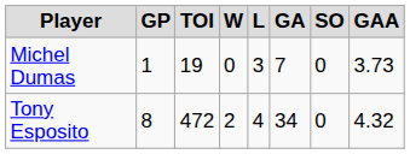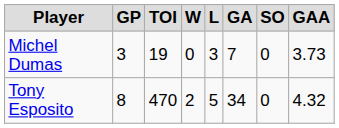 <table class="wikitable" width="50%">
 <tr align="center"  bgcolor="#dddddd">
 <td><strong>Player</strong></td>
 <td><strong>GP</strong></td>
 <td><strong>TOI</strong></td>
 <td><strong>W</strong></td>
 <td><strong>L</strong></td>
 <td><strong>GA</strong></td>
 <td><strong>SO</strong></td>
 <td><strong>GAA</strong></td>
 </tr>
 <tr>
 <td><a href='#'>Michel Dumas</a></td>
-<td>1</td>
+<td>3</td>
 <td>19</td>
 <td>0</td>
 <td>3</td>
 <td>7</td>
 <td>0</td>
 <td>3.73</td>
 </tr>
 <tr>
 <td><a href='#'>Tony Esposito</a></td>
 <td>8</td>
-<td>472</td>
+<td>470</td>
 <td>2</td>
-<td>4</td>
+<td>5</td>
 <td>34</td>
 <td>0</td>
 <td>4.32</td>
 </tr>
 </table>
